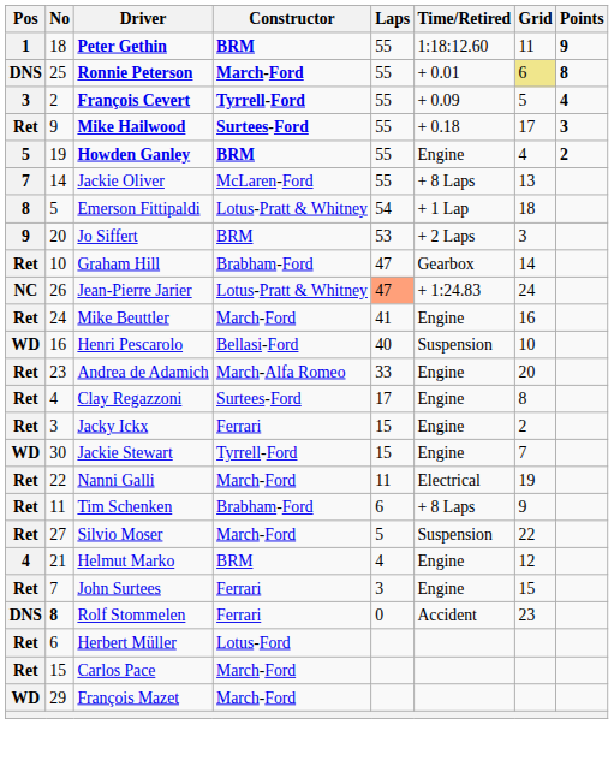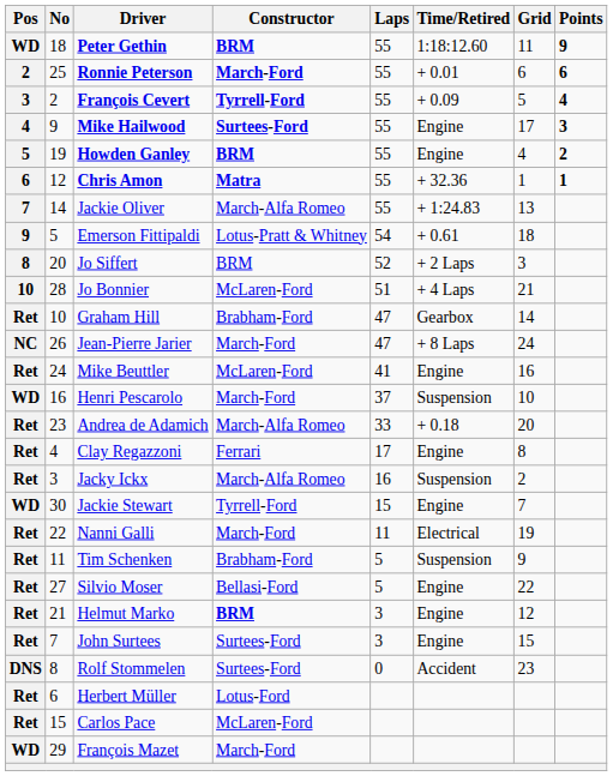 <table class="wikitable" style="font-size: 95%;">
 <tr>
 <th>Pos</th>
 <th>No</th>
 <th>Driver</th>
 <th>Constructor</th>
 <th>Laps</th>
 <th>Time/Retired</th>
 <th>Grid</th>
 <th>Points</th>
 </tr>
 <tr>
-<th>1</th>
+<th>WD</th>
 <td>18</td>
 <td> <strong><a href='#'>Peter Gethin</a></strong></td>
 <td><strong><a href='#'>BRM</a></strong></td>
 <td>55</td>
 <td>1:18:12.60</td>
 <td>11</td>
 <td><strong>9</strong></td>
 </tr>
 <tr>
-<th>DNS</th>
+<th>2</th>
 <td>25</td>
 <td> <strong><a href='#'>Ronnie Peterson</a></strong></td>
 <td><strong><a href='#'>March</a>-<a href='#'>Ford</a></strong></td>
 <td>55</td>
 <td>+ 0.01</td>
-<td style="background: khaki;">6</td>
-<td><strong>8</strong></td>
+<td>6</td>
+<td><strong>6</strong></td>
 </tr>
 <tr>
 <th>3</th>
 <td>2</td>
 <td> <strong><a href='#'>François Cevert</a></strong></td>
 <td><strong><a href='#'>Tyrrell</a>-<a href='#'>Ford</a></strong></td>
 <td>55</td>
 <td>+ 0.09</td>
 <td>5</td>
 <td><strong>4</strong></td>
 </tr>
 <tr>
-<th>Ret</th>
+<th>4</th>
 <td>9</td>
 <td> <strong><a href='#'>Mike Hailwood</a></strong></td>
 <td><strong><a href='#'>Surtees</a>-<a href='#'>Ford</a></strong></td>
 <td>55</td>
-<td>+ 0.18</td>
+<td>Engine</td>
 <td>17</td>
 <td><strong>3</strong></td>
 </tr>
 <tr>
 <th>5</th>
 <td>19</td>
 <td> <strong><a href='#'>Howden Ganley</a></strong></td>
 <td><strong><a href='#'>BRM</a></strong></td>
 <td>55</td>
 <td>Engine</td>
 <td>4</td>
 <td><strong>2</strong></td>
 </tr>
 <tr>
+<th>6</th>
+<td>12</td>
+<td> <strong><a href='#'>Chris Amon</a></strong></td>
+<td><strong><a href='#'>Matra</a></strong></td>
+<td>55</td>
+<td>+ 32.36</td>
+<td>1</td>
+<td><strong>1</strong></td>
+</tr>
+<tr>
 <th>7</th>
 <td>14</td>
 <td> <a href='#'>Jackie Oliver</a></td>
-<td><a href='#'>McLaren</a>-<a href='#'>Ford</a></td>
+<td><a href='#'>March</a>-<a href='#'>Alfa Romeo</a></td>
 <td>55</td>
-<td>+ 8 Laps</td>
+<td>+ 1:24.83</td>
 <td>13</td>
 <td> </td>
 </tr>
 <tr>
-<th>8</th>
+<th>9</th>
 <td>5</td>
 <td> <a href='#'>Emerson Fittipaldi</a></td>
 <td><a href='#'>Lotus</a>-<a href='#'>Pratt & Whitney</a></td>
 <td>54</td>
-<td>+ 1 Lap</td>
+<td>+ 0.61</td>
 <td>18</td>
 <td> </td>
 </tr>
 <tr>
-<th>9</th>
+<th>8</th>
 <td>20</td>
 <td> <a href='#'>Jo Siffert</a></td>
 <td><a href='#'>BRM</a></td>
-<td>53</td>
+<td>52</td>
 <td>+ 2 Laps</td>
 <td>3</td>
+<td> </td>
+</tr>
+<tr>
+<th>10</th>
+<td>28</td>
+<td> <a href='#'>Jo Bonnier</a></td>
+<td><a href='#'>McLaren</a>-<a href='#'>Ford</a></td>
+<td>51</td>
+<td>+ 4 Laps</td>
+<td>21</td>
 <td> </td>
 </tr>
 <tr>
 <th>Ret</th>
 <td>10</td>
 <td> <a href='#'>Graham Hill</a></td>
 <td><a href='#'>Brabham</a>-<a href='#'>Ford</a></td>
 <td>47</td>
 <td>Gearbox</td>
 <td>14</td>
 <td> </td>
 </tr>
 <tr>
 <th>NC</th>
 <td>26</td>
 <td> <a href='#'>Jean-Pierre Jarier</a></td>
-<td><a href='#'>Lotus</a>-<a href='#'>Pratt & Whitney</a></td>
-<td style="background: lightsalmon;">47</td>
-<td>+ 1:24.83</td>
+<td><a href='#'>March</a>-<a href='#'>Ford</a></td>
+<td>47</td>
+<td>+ 8 Laps</td>
 <td>24</td>
 <td> </td>
 </tr>
 <tr>
 <th>Ret</th>
 <td>24</td>
 <td> <a href='#'>Mike Beuttler</a></td>
-<td><a href='#'>March</a>-<a href='#'>Ford</a></td>
+<td><a href='#'>McLaren</a>-<a href='#'>Ford</a></td>
 <td>41</td>
 <td>Engine</td>
 <td>16</td>
 <td> </td>
 </tr>
 <tr>
 <th>WD</th>
 <td>16</td>
 <td> <a href='#'>Henri Pescarolo</a></td>
-<td><a href='#'>Bellasi</a>-<a href='#'>Ford</a></td>
-<td>40</td>
+<td><a href='#'>March</a>-<a href='#'>Ford</a></td>
+<td>37</td>
 <td>Suspension</td>
 <td>10</td>
 <td> </td>
 </tr>
 <tr>
 <th>Ret</th>
 <td>23</td>
 <td> <a href='#'>Andrea de Adamich</a></td>
 <td><a href='#'>March</a>-<a href='#'>Alfa Romeo</a></td>
 <td>33</td>
-<td>Engine</td>
+<td>+ 0.18</td>
 <td>20</td>
 <td> </td>
 </tr>
 <tr>
 <th>Ret</th>
 <td>4</td>
 <td> <a href='#'>Clay Regazzoni</a></td>
-<td><a href='#'>Surtees</a>-<a href='#'>Ford</a></td>
+<td><a href='#'>Ferrari</a></td>
 <td>17</td>
 <td>Engine</td>
 <td>8</td>
 <td> </td>
 </tr>
 <tr>
 <th>Ret</th>
 <td>3</td>
 <td> <a href='#'>Jacky Ickx</a></td>
-<td><a href='#'>Ferrari</a></td>
-<td>15</td>
-<td>Engine</td>
+<td><a href='#'>March</a>-<a href='#'>Alfa Romeo</a></td>
+<td>16</td>
+<td>Suspension</td>
 <td>2</td>
 <td> </td>
 </tr>
 <tr>
 <th>WD</th>
 <td>30</td>
 <td> <a href='#'>Jackie Stewart</a></td>
 <td><a href='#'>Tyrrell</a>-<a href='#'>Ford</a></td>
 <td>15</td>
 <td>Engine</td>
 <td>7</td>
 <td> </td>
 </tr>
 <tr>
 <th>Ret</th>
 <td>22</td>
 <td> <a href='#'>Nanni Galli</a></td>
 <td><a href='#'>March</a>-<a href='#'>Ford</a></td>
 <td>11</td>
 <td>Electrical</td>
 <td>19</td>
 <td> </td>
 </tr>
 <tr>
 <th>Ret</th>
 <td>11</td>
 <td> <a href='#'>Tim Schenken</a></td>
 <td><a href='#'>Brabham</a>-<a href='#'>Ford</a></td>
-<td>6</td>
-<td>+ 8 Laps</td>
+<td>5</td>
+<td>Suspension</td>
 <td>9</td>
 <td> </td>
 </tr>
 <tr>
 <th>Ret</th>
 <td>27</td>
 <td> <a href='#'>Silvio Moser</a></td>
-<td><a href='#'>March</a>-<a href='#'>Ford</a></td>
+<td><a href='#'>Bellasi</a>-<a href='#'>Ford</a></td>
 <td>5</td>
-<td>Suspension</td>
+<td>Engine</td>
 <td>22</td>
 <td> </td>
 </tr>
 <tr>
-<th>4</th>
+<th>Ret</th>
 <td>21</td>
 <td> <a href='#'>Helmut Marko</a></td>
-<td><a href='#'>BRM</a></td>
-<td>4</td>
+<td><strong><a href='#'>BRM</a></strong></td>
+<td>3</td>
 <td>Engine</td>
 <td>12</td>
 <td> </td>
 </tr>
 <tr>
 <th>Ret</th>
 <td>7</td>
 <td> <a href='#'>John Surtees</a></td>
-<td><a href='#'>Ferrari</a></td>
+<td><a href='#'>Surtees</a>-<a href='#'>Ford</a></td>
 <td>3</td>
 <td>Engine</td>
 <td>15</td>
 <td> </td>
 </tr>
 <tr>
 <th>DNS</th>
-<td><strong>8</strong></td>
+<td>8</td>
 <td> <a href='#'>Rolf Stommelen</a></td>
-<td><a href='#'>Ferrari</a></td>
+<td><a href='#'>Surtees</a>-<a href='#'>Ford</a></td>
 <td>0</td>
 <td>Accident</td>
 <td>23</td>
 <td> </td>
 </tr>
 <tr>
 <th>Ret</th>
 <td>6</td>
 <td> <a href='#'>Herbert Müller</a></td>
 <td><a href='#'>Lotus</a>-<a href='#'>Ford</a></td>
 <td></td>
 <td></td>
 <td></td>
 <td> </td>
 </tr>
 <tr>
 <th>Ret</th>
 <td>15</td>
 <td> <a href='#'>Carlos Pace</a></td>
-<td><a href='#'>March</a>-<a href='#'>Ford</a></td>
+<td><a href='#'>McLaren</a>-<a href='#'>Ford</a></td>
 <td></td>
 <td></td>
 <td></td>
 <td> </td>
 </tr>
 <tr>
 <th>WD</th>
 <td>29</td>
 <td> <a href='#'>François Mazet</a></td>
 <td><a href='#'>March</a>-<a href='#'>Ford</a></td>
 <td></td>
 <td></td>
 <td></td>
 <td> </td>
 </tr>
 <tr>
 <th colspan="8"></th>
 </tr>
 </table>
